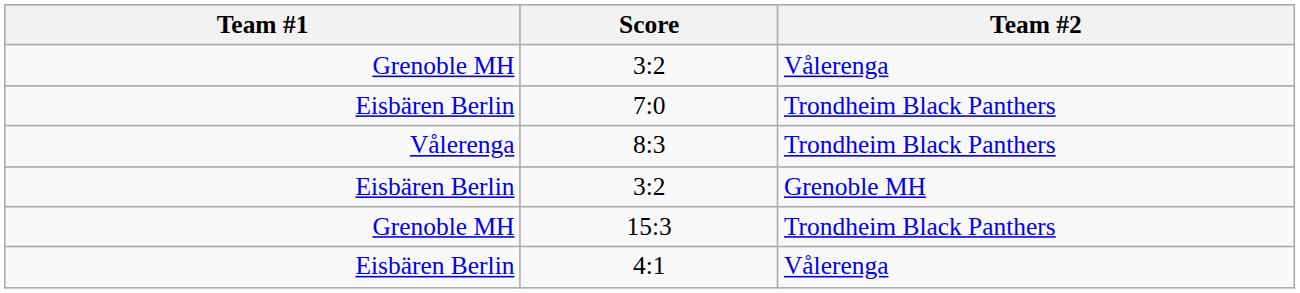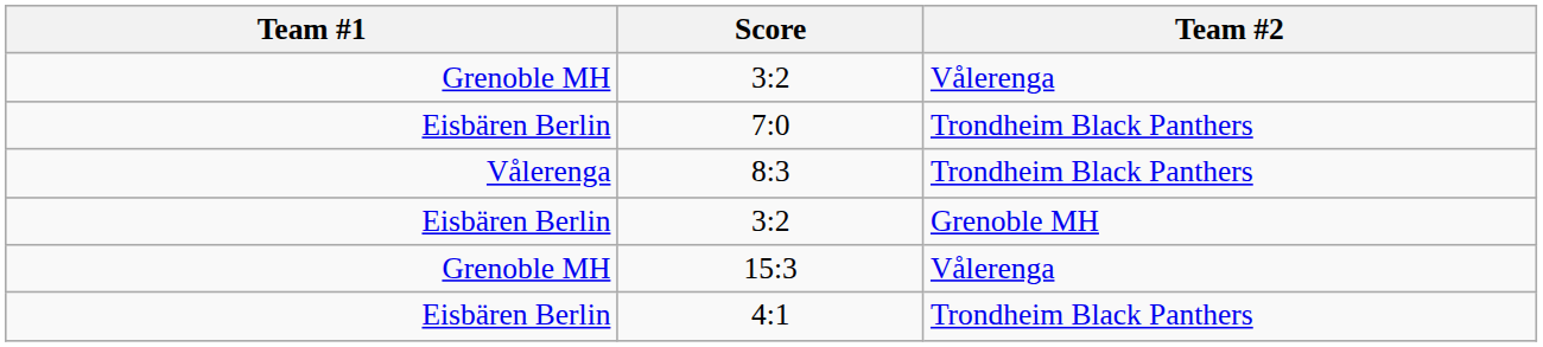 <table class="wikitable" style="text-align: center;">
 <tr>
 <th width=22%>Team #1</th>
 <th width=11%>Score</th>
 <th width=22%>Team #2</th>
 </tr>
 <tr>
 <td style="text-align: right;"><a href='#'>Grenoble MH</a> </td>
 <td>3:2</td>
 <td style="text-align: left;"> <a href='#'>Vålerenga</a></td>
 </tr>
 <tr>
 <td style="text-align: right;"><a href='#'>Eisbären Berlin</a> </td>
 <td>7:0</td>
 <td style="text-align: left;"> <a href='#'>Trondheim Black Panthers</a></td>
 </tr>
 <tr>
 <td style="text-align: right;"><a href='#'>Vålerenga</a> </td>
 <td>8:3</td>
 <td style="text-align: left;"> <a href='#'>Trondheim Black Panthers</a></td>
 </tr>
 <tr>
 <td style="text-align: right;"><a href='#'>Eisbären Berlin</a> </td>
 <td>3:2</td>
 <td style="text-align: left;"> <a href='#'>Grenoble MH</a></td>
 </tr>
 <tr>
 <td style="text-align: right;"><a href='#'>Grenoble MH</a> </td>
 <td>15:3</td>
-<td style="text-align: left;"> <a href='#'>Trondheim Black Panthers</a></td>
+<td style="text-align: left;"> <a href='#'>Vålerenga</a></td>
 </tr>
 <tr>
 <td style="text-align: right;"><a href='#'>Eisbären Berlin</a> </td>
 <td>4:1</td>
-<td style="text-align: left;"> <a href='#'>Vålerenga</a></td>
+<td style="text-align: left;"> <a href='#'>Trondheim Black Panthers</a></td>
 </tr>
 </table>
